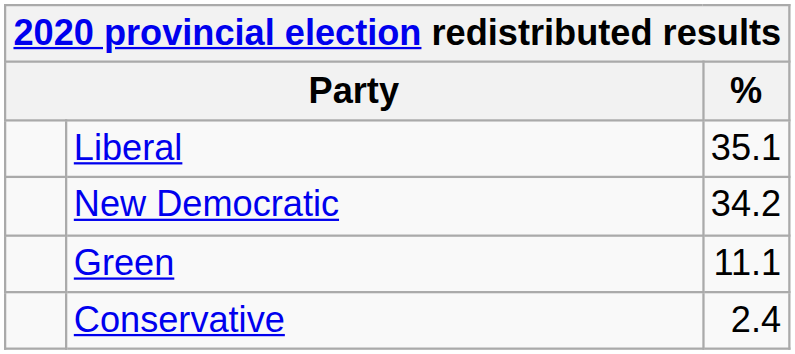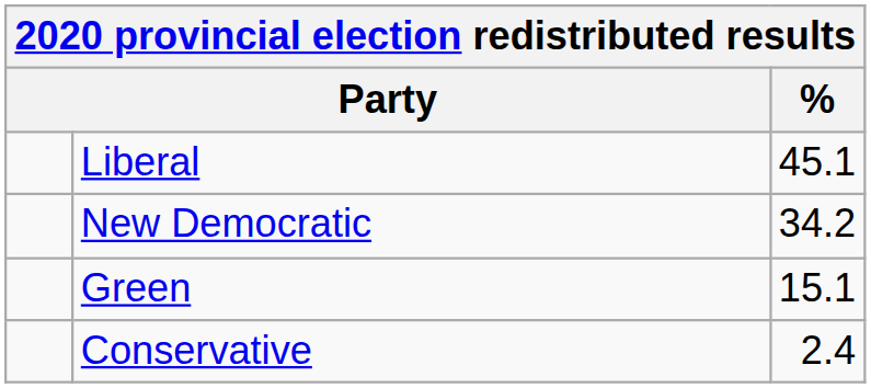 <table class="wikitable">
 <tr>
 <th colspan="4"><a href='#'>2020 provincial election</a> redistributed results</th>
 </tr>
 <tr>
 <th bgcolor="#DDDDFF" width="130px" colspan="2">Party</th>
 <th bgcolor="#DDDDFF" width="30px">%</th>
 </tr>
 <tr>
 <td> </td>
 <td><a href='#'>Liberal</a></td>
-<td align=right>35.1</td>
+<td align=right>45.1</td>
 </tr>
 <tr>
 <td> </td>
 <td><a href='#'>New Democratic</a></td>
 <td align=right>34.2</td>
 </tr>
 <tr>
 <td> </td>
 <td><a href='#'>Green</a></td>
-<td align=right>11.1</td>
+<td align=right>15.1</td>
 </tr>
 <tr>
 <td> </td>
 <td><a href='#'>Conservative</a></td>
 <td align=right>2.4</td>
 </tr>
 </table>
